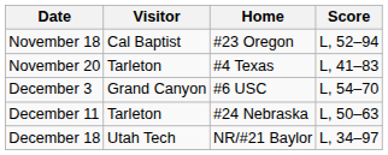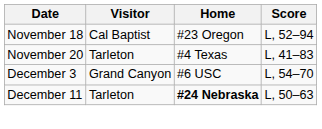 <table class="wikitable">
 <tr>
 <th>Date</th>
 <th>Visitor</th>
 <th>Home</th>
 <th>Score</th>
 </tr>
 <tr style="background: ;">
 <td>November 18</td>
 <td>Cal Baptist</td>
 <td>#23 Oregon</td>
 <td>L, 52–94</td>
 </tr>
 <tr style="background: ;">
 <td>November 20</td>
 <td>Tarleton</td>
 <td>#4 Texas</td>
 <td>L, 41–83</td>
 </tr>
 <tr style="background: ;">
 <td>December 3</td>
 <td>Grand Canyon</td>
 <td>#6 USC</td>
 <td>L, 54–70</td>
 </tr>
 <tr>
 <td>December 11</td>
 <td>Tarleton</td>
-<td>#24 Nebraska</td>
+<td><strong>#24 Nebraska</strong></td>
 <td>L, 50–63</td>
 </tr>
-<tr>
-<td>December 18</td>
-<td>Utah Tech</td>
-<td>NR/#21 Baylor</td>
-<td>L, 34–97</td>
-</tr>
 </table>
